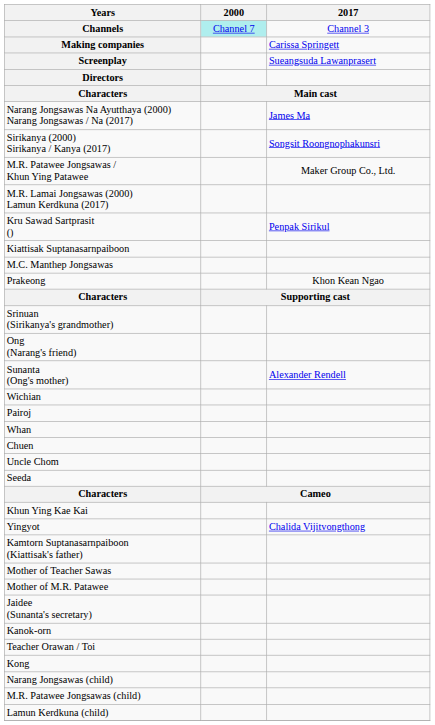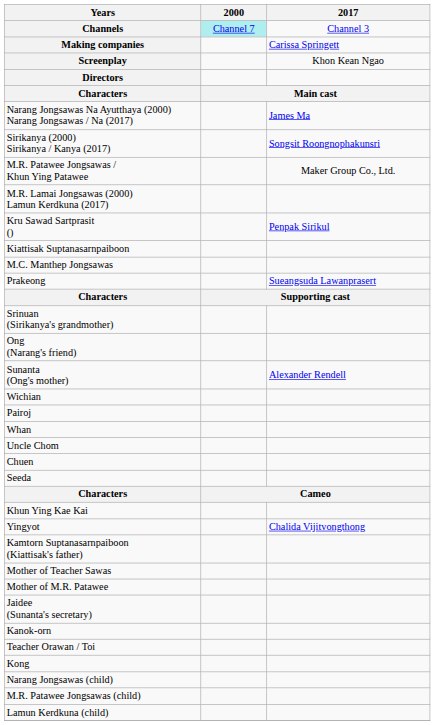 <table class="wikitable">
 <tr>
 <th width="100px">Years</th>
 <th>2000</th>
 <th>2017</th>
 </tr>
 <tr>
 <th scope="row" width="200px"><strong>Channels</strong></th>
 <td align="center" style="background: paleturquoise;"><a href='#'>Channel 7</a></td>
 <td align="center"><a href='#'>Channel 3</a></td>
 </tr>
 <tr>
 <th scope="row">Making companies</th>
 <td></td>
 <td><a href='#'>Carissa Springett</a></td>
 </tr>
 <tr>
 <th scope="row"><strong>Screenplay</strong></th>
 <td></td>
-<td><a href='#'>Sueangsuda Lawanprasert</a></td>
+<td align="center">Khon Kean Ngao</td>
 </tr>
 <tr>
 <th scope="row"><strong>Directors</strong></th>
 <td align="center"></td>
 <td align="center"></td>
 </tr>
 <tr>
 <th scope="col" width="300px"><strong>Characters</strong></th>
 <th colspan="2" align="center" scope="col" width="350px">Main cast</th>
 </tr>
 <tr>
 <td>Narang Jongsawas Na Ayutthaya (2000)<br>Narang Jongsawas / Na (2017)</td>
 <td></td>
 <td><a href='#'>James Ma</a></td>
 </tr>
 <tr>
 <td>Sirikanya (2000)<br>Sirikanya / Kanya (2017)</td>
 <td></td>
 <td><a href='#'>Songsit Roongnophakunsri</a></td>
 </tr>
 <tr>
 <td>M.R. Patawee Jongsawas /<br>Khun Ying Patawee</td>
 <td></td>
 <td align="center">Maker Group Co., Ltd.</td>
 </tr>
 <tr>
 <td>M.R. Lamai Jongsawas (2000)<br>Lamun Kerdkuna (2017)</td>
 <td></td>
 <td></td>
 </tr>
 <tr>
 <td>Kru Sawad Sartprasit<br>()</td>
 <td></td>
 <td><a href='#'>Penpak Sirikul</a></td>
 </tr>
 <tr>
 <td>Kiattisak Suptanasarnpaiboon</td>
 <td></td>
 <td></td>
 </tr>
 <tr>
 <td>M.C. Manthep Jongsawas</td>
 <td></td>
 <td></td>
 </tr>
 <tr>
 <td>Prakeong</td>
 <td></td>
-<td align="center">Khon Kean Ngao</td>
+<td><a href='#'>Sueangsuda Lawanprasert</a></td>
 </tr>
 <tr>
 <th scope="col" width="300px"><strong>Characters</strong></th>
 <th colspan="2" align="center" scope="col" width="350px">Supporting cast</th>
 </tr>
 <tr>
 <td>Srinuan<br>(Sirikanya's grandmother)</td>
 <td></td>
 <td></td>
 </tr>
 <tr>
 <td>Ong<br>(Narang's friend)</td>
 <td></td>
 <td></td>
 </tr>
 <tr>
 <td>Sunanta<br>(Ong's mother)</td>
 <td></td>
 <td><a href='#'>Alexander Rendell</a></td>
 </tr>
 <tr>
 <td>Wichian</td>
 <td></td>
 <td></td>
 </tr>
 <tr>
 <td>Pairoj</td>
 <td></td>
 <td></td>
 </tr>
 <tr>
 <td>Whan</td>
 <td></td>
 <td></td>
 </tr>
 <tr>
-<td>Chuen</td>
+<td>Uncle Chom</td>
 <td></td>
 <td></td>
 </tr>
 <tr>
-<td>Uncle Chom</td>
+<td>Chuen</td>
 <td></td>
 <td></td>
 </tr>
 <tr>
 <td>Seeda</td>
 <td></td>
 <td></td>
 </tr>
 <tr>
 <th scope="col" width="300px"><strong>Characters</strong></th>
 <th colspan="2" align="center" scope="col" width="350px">Cameo</th>
 </tr>
 <tr>
 <td>Khun Ying Kae Kai</td>
 <td></td>
 <td></td>
 </tr>
 <tr>
 <td>Yingyot</td>
 <td></td>
 <td><a href='#'>Chalida Vijitvongthong</a></td>
 </tr>
 <tr>
 <td>Kamtorn Suptanasarnpaiboon<br>(Kiattisak's father)</td>
 <td></td>
 <td></td>
 </tr>
 <tr>
 <td>Mother of Teacher Sawas</td>
 <td></td>
 <td></td>
 </tr>
 <tr>
 <td>Mother of M.R. Patawee</td>
 <td></td>
 <td></td>
 </tr>
 <tr>
 <td>Jaidee<br>(Sunanta's secretary)</td>
 <td></td>
 <td></td>
 </tr>
 <tr>
 <td>Kanok-orn</td>
 <td></td>
 <td></td>
 </tr>
 <tr>
 <td>Teacher Orawan / Toi</td>
 <td></td>
 <td></td>
 </tr>
 <tr>
 <td>Kong</td>
 <td></td>
 <td></td>
 </tr>
 <tr>
 <td>Narang Jongsawas (child)</td>
 <td></td>
 <td></td>
 </tr>
 <tr>
 <td>M.R. Patawee Jongsawas (child)</td>
 <td></td>
 <td></td>
 </tr>
 <tr>
 <td>Lamun Kerdkuna (child)</td>
 <td></td>
 <td></td>
 </tr>
 <tr>
 </tr>
 </table>
